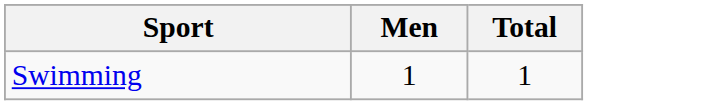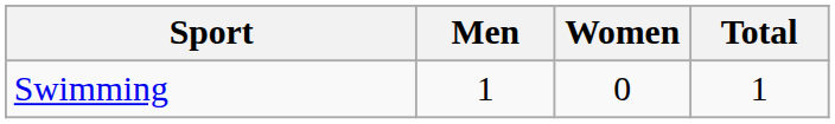 <table class="wikitable sortable" style="text-align:center;">
 <tr>
 <th width=180>Sport</th>
 <th width=55>Men</th>
+<th width=55>Women</th>
 <th width=55>Total</th>
 </tr>
 <tr>
 <td align=left><a href='#'>Swimming</a></td>
 <td>1</td>
+<td>0</td>
 <td>1</td>
 </tr>
 </table>
